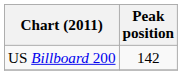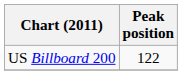 <table class="wikitable">
 <tr>
 <th>Chart (2011)</th>
 <th>Peak<br>position</th>
 </tr>
 <tr>
 <td>US <a href='#'><em>Billboard</em> 200</a></td>
-<td align="center">142</td>
+<td align="center">122</td>
 </tr>
 <tr>
 </tr>
 </table>
